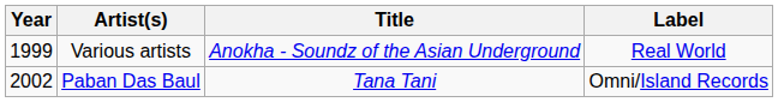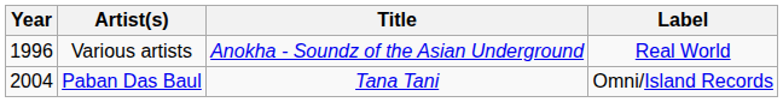 <table class="wikitable plainrowheaders" style="text-align:center;">
 <tr>
 <th>Year</th>
 <th>Artist(s)</th>
 <th>Title</th>
 <th>Label</th>
 </tr>
 <tr>
-<td>1999</td>
+<td>1996</td>
 <td>Various artists</td>
 <td><em><a href='#'>Anokha - Soundz of the Asian Underground</a></em></td>
 <td><a href='#'>Real World</a></td>
 </tr>
 <tr>
-<td>2002</td>
+<td>2004</td>
 <td><a href='#'>Paban Das Baul</a></td>
 <td><em><a href='#'>Tana Tani</a></em></td>
 <td>Omni/<a href='#'>Island Records</a></td>
 </tr>
 </table>
